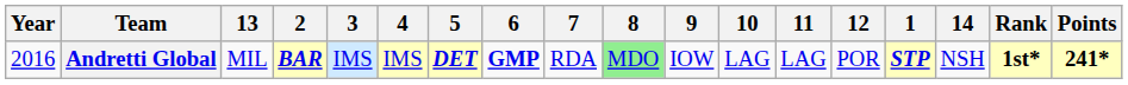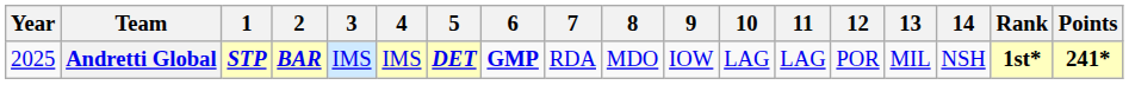 <table class="wikitable" style="text-align:center; font-size:85%">
 <tr>
 <th>Year</th>
 <th>Team</th>
-<th>13</th>
+<th>1</th>
 <th>2</th>
 <th>3</th>
 <th>4</th>
 <th>5</th>
 <th>6</th>
 <th>7</th>
 <th>8</th>
 <th>9</th>
 <th>10</th>
 <th>11</th>
 <th>12</th>
-<th>1</th>
+<th>13</th>
 <th>14</th>
 <th>Rank</th>
 <th>Points</th>
 </tr>
 <tr>
-<td><a href='#'>2016</a></td>
+<td><a href='#'>2025</a></td>
 <th nowrap><a href='#'>Andretti Global</a></th>
-<td><a href='#'>MIL</a></td>
+<td style="background:#FFFFBF;"><strong><em><a href='#'>STP</a></em></strong><br></td>
 <td style="background:#FFFFBF;"><strong><em><a href='#'>BAR</a></em></strong><br></td>
 <td style="background:#CFEAFF;"><a href='#'>IMS</a><br></td>
 <td style="background:#FFFFBF;"><a href='#'>IMS</a><br></td>
 <td style="background:#FFFFBF;"><strong><em><a href='#'>DET</a></em></strong><br></td>
 <td><strong><a href='#'>GMP</a></strong></td>
 <td><a href='#'>RDA</a></td>
-<td style="background: lightgreen;"><a href='#'>MDO</a></td>
+<td><a href='#'>MDO</a></td>
 <td><a href='#'>IOW</a></td>
 <td><a href='#'>LAG</a></td>
 <td><a href='#'>LAG</a></td>
 <td><a href='#'>POR</a></td>
-<td style="background:#FFFFBF;"><strong><em><a href='#'>STP</a></em></strong><br></td>
+<td><a href='#'>MIL</a></td>
 <td><a href='#'>NSH</a></td>
 <th style="background:#FFFFBF;">1st*</th>
 <th style="background:#FFFFBF;">241*</th>
 </tr>
 </table>
